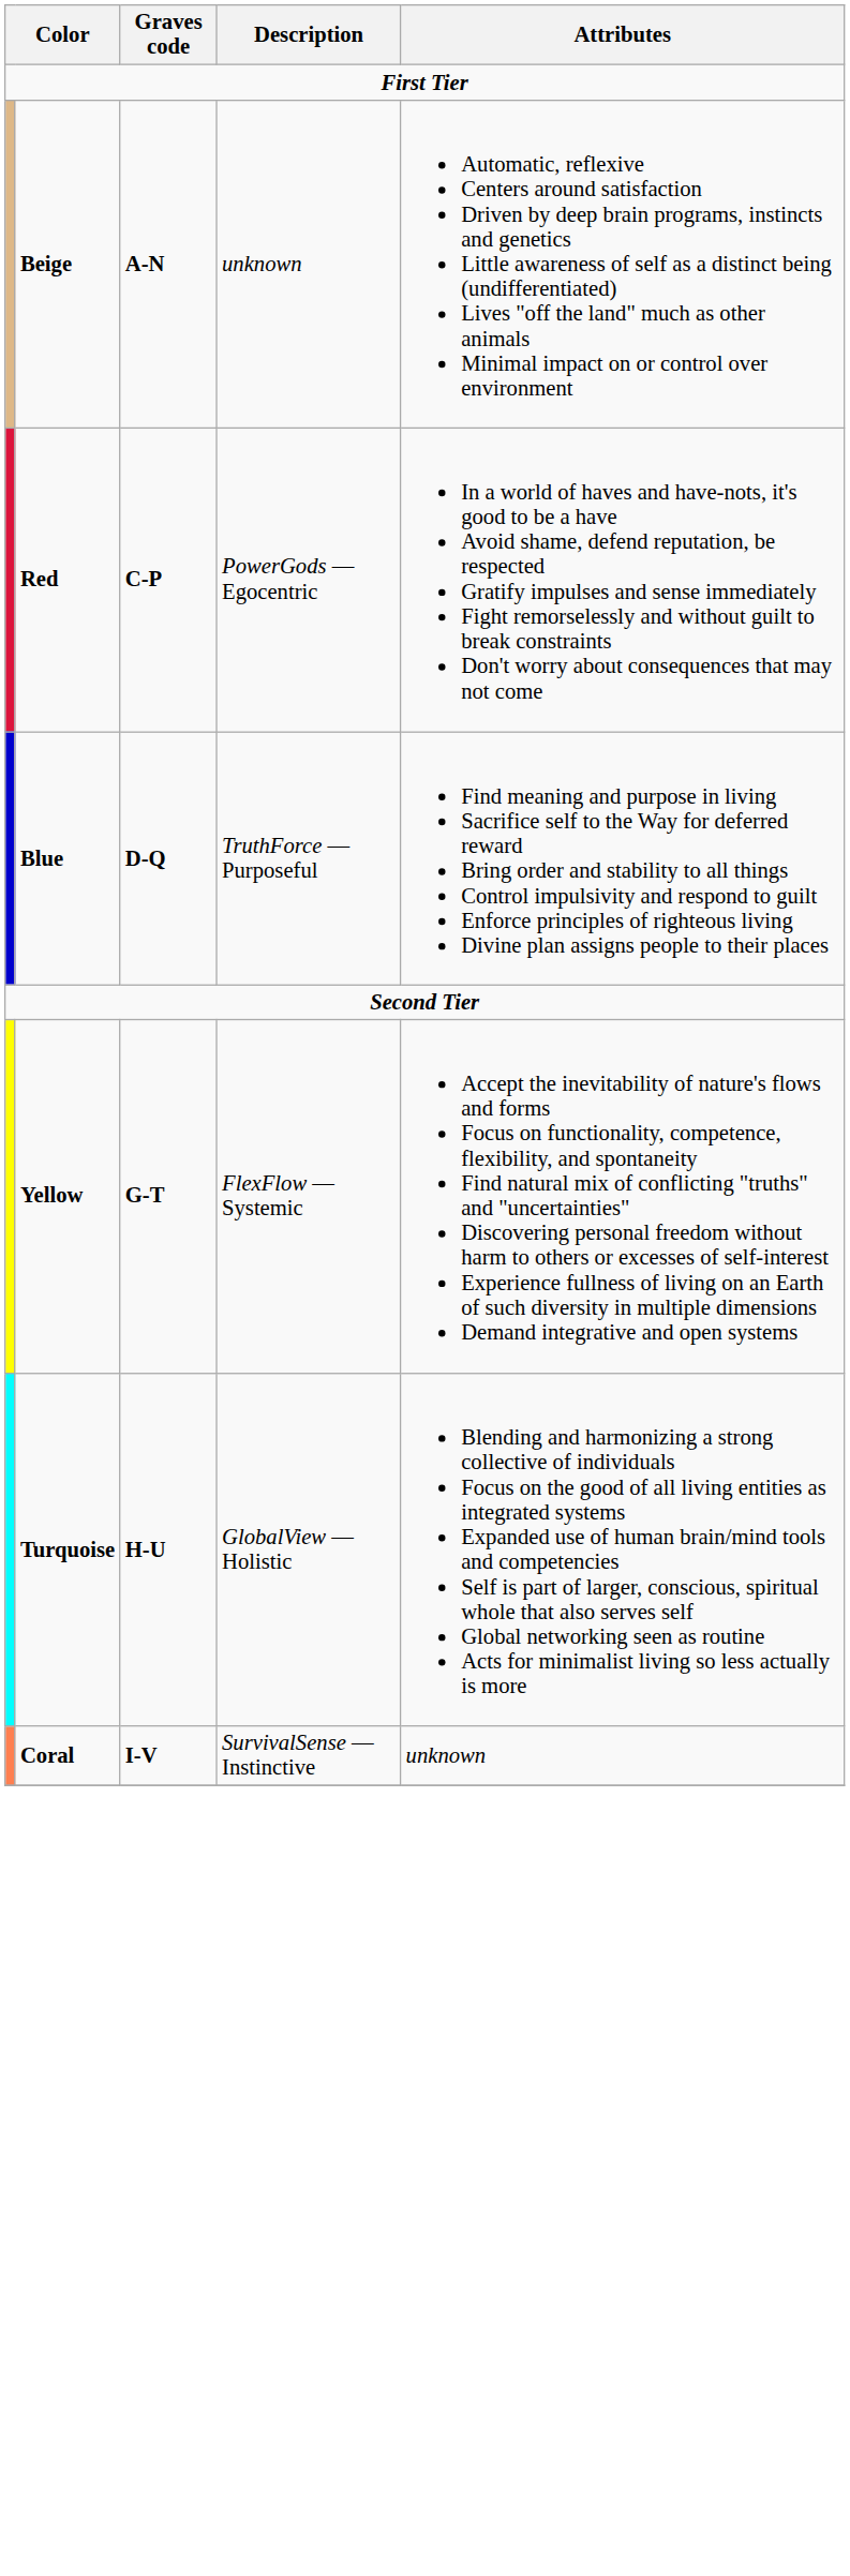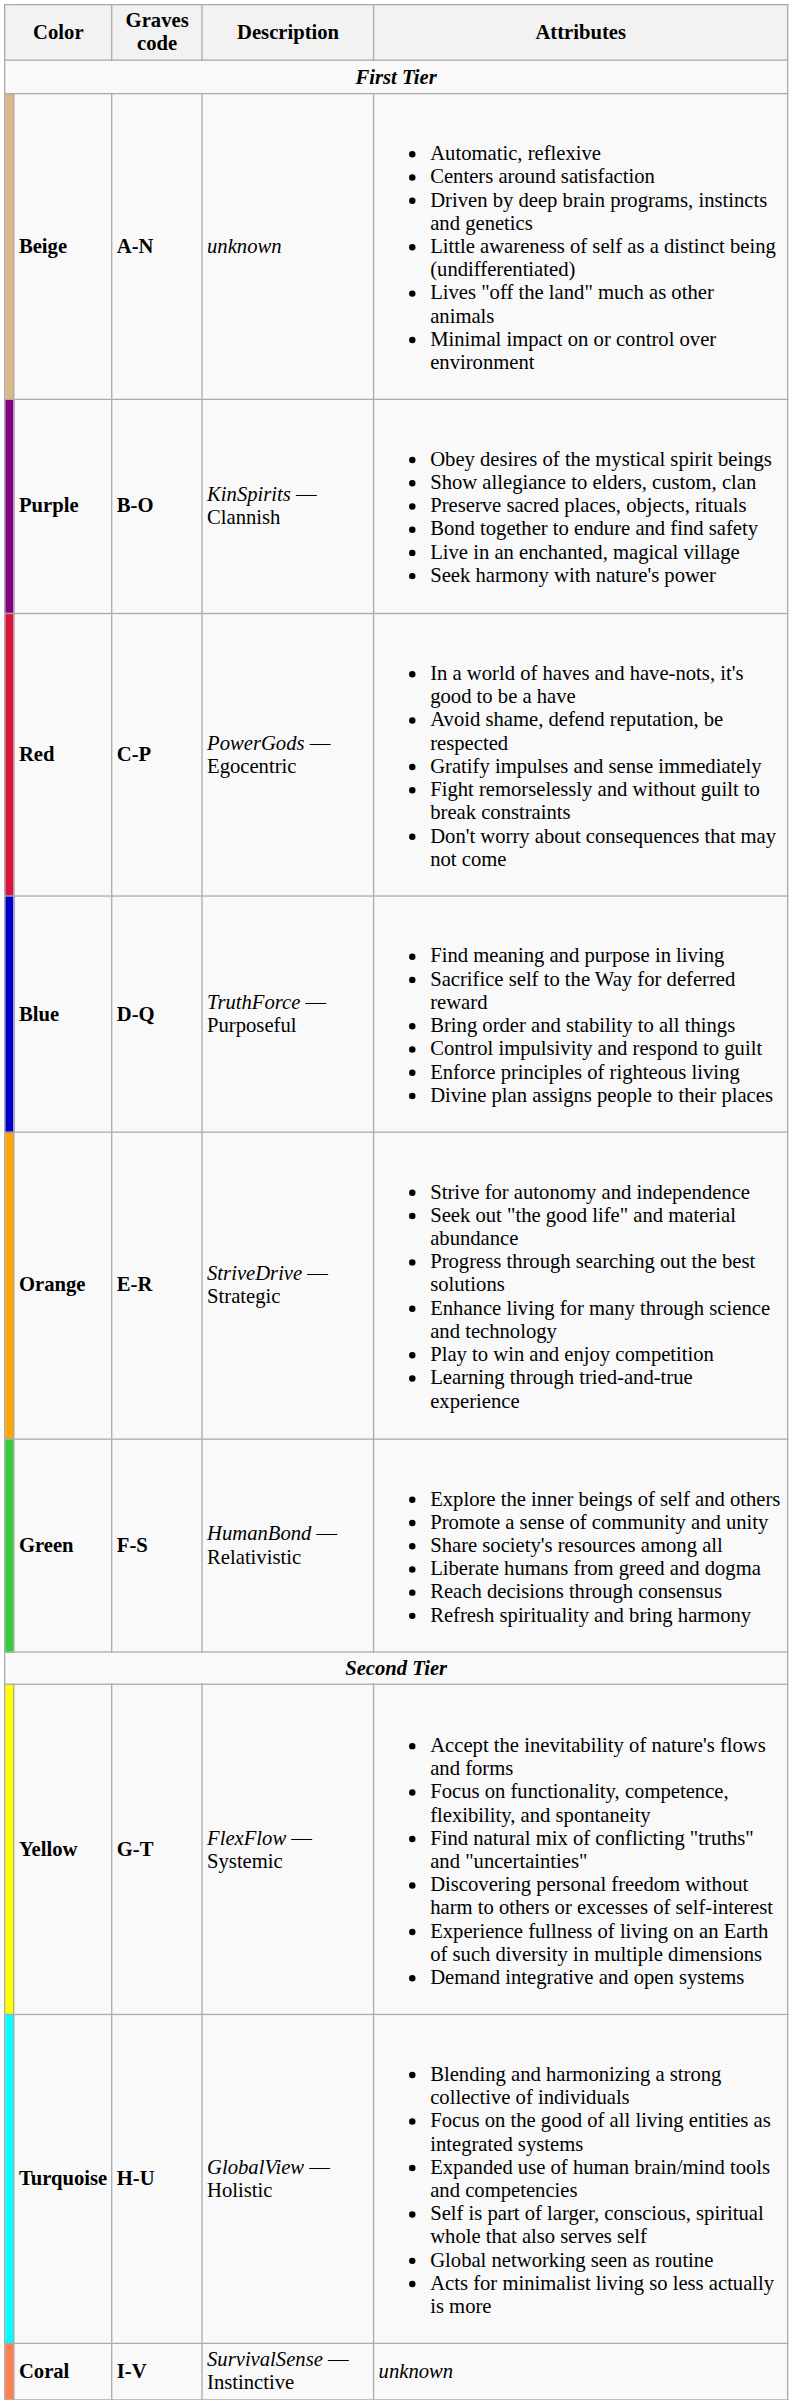 <table class="wikitable">
 <tr>
 <th colspan=2>Color</th>
 <th>Graves code</th>
 <th>Description</th>
 <th>Attributes</th>
 </tr>
 <tr style="text-align:center;">
 <td colspan=5><strong><em>First Tier</em></strong></td>
 </tr>
 <tr>
 <td style="background:burlywood;"></td>
 <td><strong>Beige</strong></td>
 <td><strong>A-N</strong></td>
 <td><em>unknown</em></td>
 <td><br><ul><li>Automatic, reflexive</li><li>Centers around satisfaction</li><li>Driven by deep brain programs, instincts and genetics</li><li>Little awareness of self as a distinct being (undifferentiated)</li><li>Lives "off the land" much as other animals</li><li>Minimal impact on or control over environment</li></ul></td>
 </tr>
 <tr>
+<td style="background:purple;color:white;"></td>
+<td><strong>Purple</strong></td>
+<td><strong>B-O</strong></td>
+<td><em>KinSpirits</em> — Clannish</td>
+<td><br><ul><li>Obey desires of the mystical spirit beings</li><li>Show allegiance to elders, custom, clan</li><li>Preserve sacred places, objects, rituals</li><li>Bond together to endure and find safety</li><li>Live in an enchanted, magical village</li><li>Seek harmony with nature's power</li></ul></td>
+</tr>
+<tr>
 <td style="background:crimson;color:white;"></td>
 <td><strong>Red</strong></td>
 <td><strong>C-P</strong></td>
 <td><em>PowerGods</em> — Egocentric</td>
 <td><br><ul><li>In a world of haves and have-nots, it's good to be a have</li><li>Avoid shame, defend reputation, be respected</li><li>Gratify impulses and sense immediately</li><li>Fight remorselessly and without guilt to break constraints</li><li>Don't worry about consequences that may not come</li></ul></td>
 </tr>
 <tr>
 <td style="background:mediumblue;color:white;"></td>
 <td><strong>Blue</strong></td>
 <td><strong>D-Q</strong></td>
 <td><em>TruthForce</em> — Purposeful</td>
 <td><br><ul><li>Find meaning and purpose in living</li><li>Sacrifice self to the Way for deferred reward</li><li>Bring order and stability to all things</li><li>Control impulsivity and respond to guilt</li><li>Enforce principles of righteous living</li><li>Divine plan assigns people to their places</li></ul></td>
+</tr>
+<tr>
+<td style="background:orange;"></td>
+<td><strong>Orange</strong></td>
+<td><strong>E-R</strong></td>
+<td><em>StriveDrive</em> — Strategic</td>
+<td><br><ul><li>Strive for autonomy and independence</li><li>Seek out "the good life" and material abundance</li><li>Progress through searching out the best solutions</li><li>Enhance living for many through science and technology</li><li>Play to win and enjoy competition</li><li>Learning through tried-and-true experience</li></ul></td>
+</tr>
+<tr>
+<td style="background:limegreen;color:white"></td>
+<td><strong>Green</strong></td>
+<td><strong>F-S</strong></td>
+<td><em>HumanBond</em> — Relativistic</td>
+<td><br><ul><li>Explore the inner beings of self and others</li><li>Promote a sense of community and unity</li><li>Share society's resources among all</li><li>Liberate humans from greed and dogma</li><li>Reach decisions through consensus</li><li>Refresh spirituality and bring harmony</li></ul></td>
 </tr>
 <tr style="text-align:center;">
 <td colspan=5><strong><em>Second Tier</em></strong></td>
 </tr>
 <tr>
 <td style="background:yellow;"></td>
 <td><strong>Yellow</strong></td>
 <td><strong>G-T</strong></td>
 <td><em>FlexFlow</em> — Systemic</td>
 <td><br><ul><li>Accept the inevitability of nature's flows and forms</li><li>Focus on functionality, competence, flexibility, and spontaneity</li><li>Find natural mix of conflicting "truths" and "uncertainties"</li><li>Discovering personal freedom without harm to others or excesses of self-interest</li><li>Experience fullness of living on an Earth of such diversity in multiple dimensions</li><li>Demand integrative and open systems</li></ul></td>
 </tr>
 <tr>
 <td style="background:aqua;"></td>
 <td><strong>Turquoise</strong></td>
 <td><strong>H-U</strong></td>
 <td><em>GlobalView</em> — Holistic</td>
 <td><br><ul><li>Blending and harmonizing a strong collective of individuals</li><li>Focus on the good of all living entities as integrated systems</li><li>Expanded use of human brain/mind tools and competencies</li><li>Self is part of larger, conscious, spiritual whole that also serves self</li><li>Global networking seen as routine</li><li>Acts for minimalist living so less actually is more</li></ul></td>
 </tr>
 <tr>
 <td style="background:coral;"></td>
 <td><strong>Coral</strong></td>
 <td><strong>I-V</strong></td>
 <td><em>SurvivalSense</em> — Instinctive</td>
 <td><em>unknown</em></td>
 </tr>
 <tr>
 </tr>
 </table>
